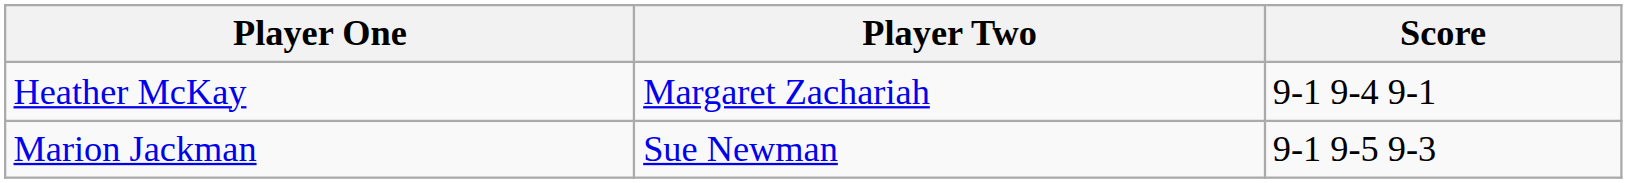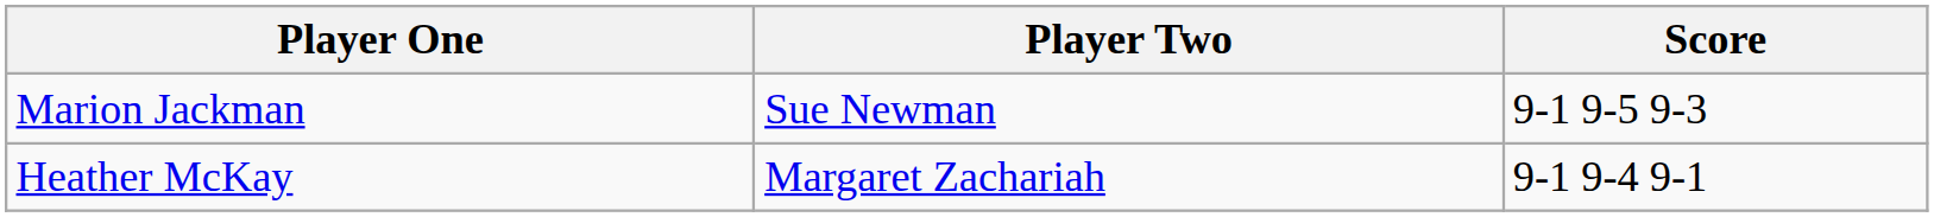 <table class="wikitable">
 <tr>
 <th width=270>Player One</th>
 <th width=270>Player Two</th>
 <th width=150>Score</th>
 </tr>
 <tr>
+<td> <a href='#'>Marion Jackman</a></td>
+<td> <a href='#'>Sue Newman</a></td>
+<td>9-1 9-5 9-3</td>
+</tr>
+<tr>
 <td> <a href='#'>Heather McKay</a></td>
 <td> <a href='#'>Margaret Zachariah</a></td>
 <td>9-1 9-4 9-1</td>
 </tr>
-<tr>
-<td> <a href='#'>Marion Jackman</a></td>
-<td> <a href='#'>Sue Newman</a></td>
-<td>9-1 9-5 9-3</td>
-</tr>
 </table>
